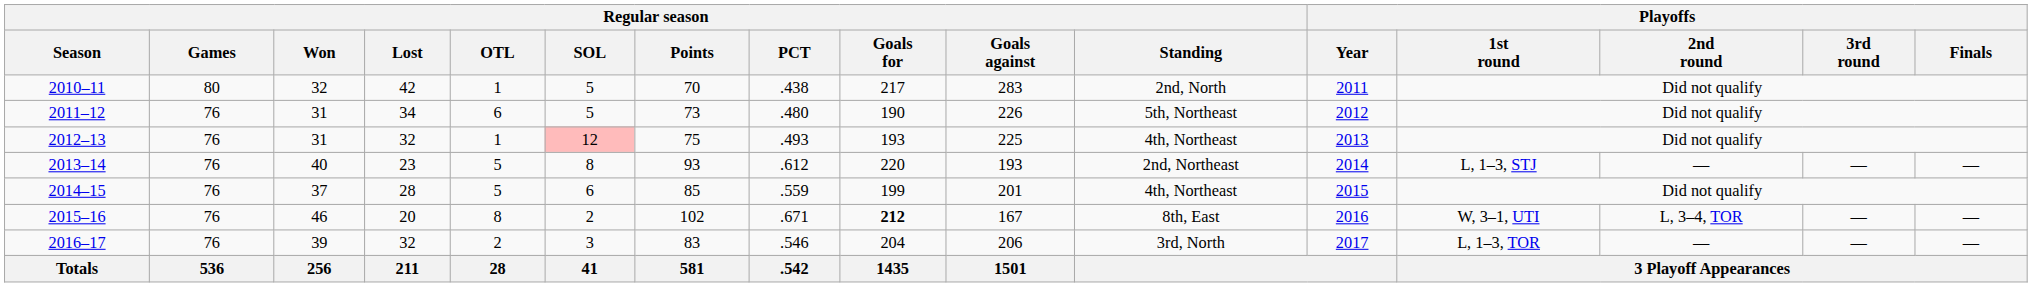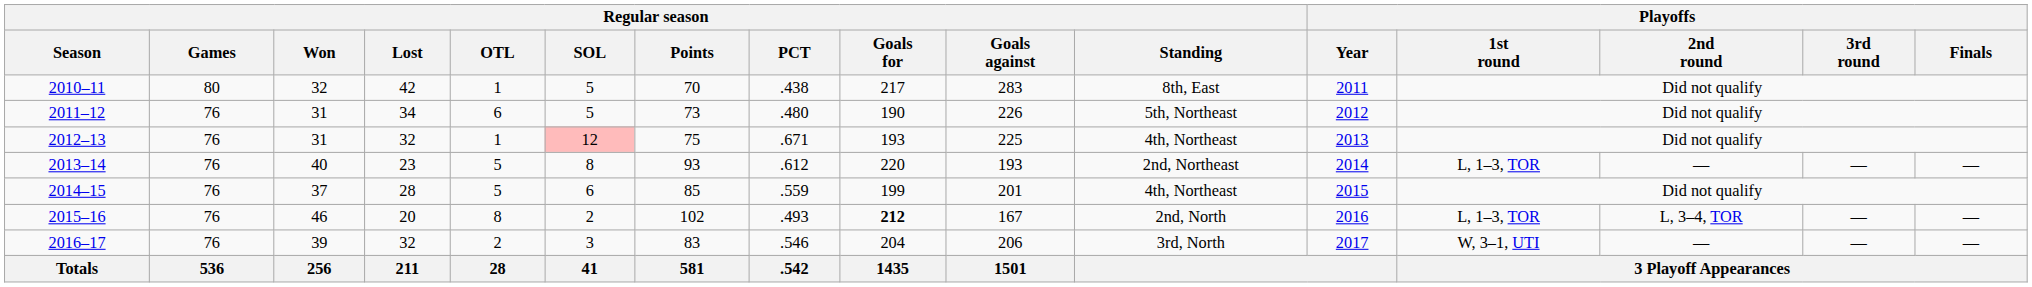 <table class="wikitable" style="width:100%; text-align:center; font-size:100%">
 <tr>
 <th colspan=11>Regular season</th>
 <th colspan=5>Playoffs</th>
 </tr>
 <tr>
 <th>Season</th>
 <th>Games</th>
 <th>Won</th>
 <th>Lost</th>
 <th>OTL</th>
 <th>SOL</th>
 <th>Points</th>
 <th>PCT</th>
 <th>Goals<br>for</th>
 <th>Goals<br>against</th>
 <th>Standing</th>
 <th>Year</th>
 <th>1st<br>round</th>
 <th>2nd<br>round</th>
 <th>3rd<br>round</th>
 <th>Finals</th>
 </tr>
 <tr>
 <td><a href='#'>2010–11</a></td>
 <td>80</td>
 <td>32</td>
 <td>42</td>
 <td>1</td>
 <td>5</td>
 <td>70</td>
 <td>.438</td>
 <td>217</td>
 <td>283</td>
-<td>2nd, North</td>
+<td>8th, East</td>
 <td><a href='#'>2011</a></td>
 <td colspan="4">Did not qualify</td>
 </tr>
 <tr>
 <td><a href='#'>2011–12</a></td>
 <td>76</td>
 <td>31</td>
 <td>34</td>
 <td>6</td>
 <td>5</td>
 <td>73</td>
 <td>.480</td>
 <td>190</td>
 <td>226</td>
 <td>5th, Northeast</td>
 <td><a href='#'>2012</a></td>
 <td colspan="4">Did not qualify</td>
 </tr>
 <tr>
 <td><a href='#'>2012–13</a></td>
 <td>76</td>
 <td>31</td>
 <td>32</td>
 <td>1</td>
 <td bgcolor="#ffbbbb">12</td>
 <td>75</td>
-<td>.493</td>
+<td>.671</td>
 <td>193</td>
 <td>225</td>
 <td>4th, Northeast</td>
 <td><a href='#'>2013</a></td>
 <td colspan="4">Did not qualify</td>
 </tr>
 <tr>
 <td><a href='#'>2013–14</a></td>
 <td>76</td>
 <td>40</td>
 <td>23</td>
 <td>5</td>
 <td>8</td>
 <td>93</td>
 <td>.612</td>
 <td>220</td>
 <td>193</td>
 <td>2nd, Northeast</td>
 <td><a href='#'>2014</a></td>
-<td>L, 1–3, <a href='#'>STJ</a></td>
+<td>L, 1–3, <a href='#'>TOR</a></td>
 <td>—</td>
 <td>—</td>
 <td>—</td>
 </tr>
 <tr>
 <td><a href='#'>2014–15</a></td>
 <td>76</td>
 <td>37</td>
 <td>28</td>
 <td>5</td>
 <td>6</td>
 <td>85</td>
 <td>.559</td>
 <td>199</td>
 <td>201</td>
 <td>4th, Northeast</td>
 <td><a href='#'>2015</a></td>
 <td colspan="4">Did not qualify</td>
 </tr>
 <tr>
 <td><a href='#'>2015–16</a></td>
 <td>76</td>
 <td>46</td>
 <td>20</td>
 <td>8</td>
 <td>2</td>
 <td>102</td>
-<td>.671</td>
+<td>.493</td>
 <td><strong>212</strong></td>
 <td>167</td>
-<td>8th, East</td>
+<td>2nd, North</td>
 <td><a href='#'>2016</a></td>
-<td>W, 3–1, <a href='#'>UTI</a></td>
+<td>L, 1–3, <a href='#'>TOR</a></td>
 <td>L, 3–4, <a href='#'>TOR</a></td>
 <td>—</td>
 <td>—</td>
 </tr>
 <tr>
 <td><a href='#'>2016–17</a></td>
 <td>76</td>
 <td>39</td>
 <td>32</td>
 <td>2</td>
 <td>3</td>
 <td>83</td>
 <td>.546</td>
 <td>204</td>
 <td>206</td>
 <td>3rd, North</td>
 <td><a href='#'>2017</a></td>
-<td>L, 1–3, <a href='#'>TOR</a></td>
+<td>W, 3–1, <a href='#'>UTI</a></td>
 <td>—</td>
 <td>—</td>
 <td>—</td>
 </tr>
 <tr>
 <th>Totals</th>
 <th>536</th>
 <th>256</th>
 <th>211</th>
 <th>28</th>
 <th>41</th>
 <th>581</th>
 <th>.542</th>
 <th>1435</th>
 <th>1501</th>
 <th colspan=2 bgcolor="#A8A8A8"></th>
 <th colspan=4>3 Playoff Appearances</th>
 </tr>
 </table>
